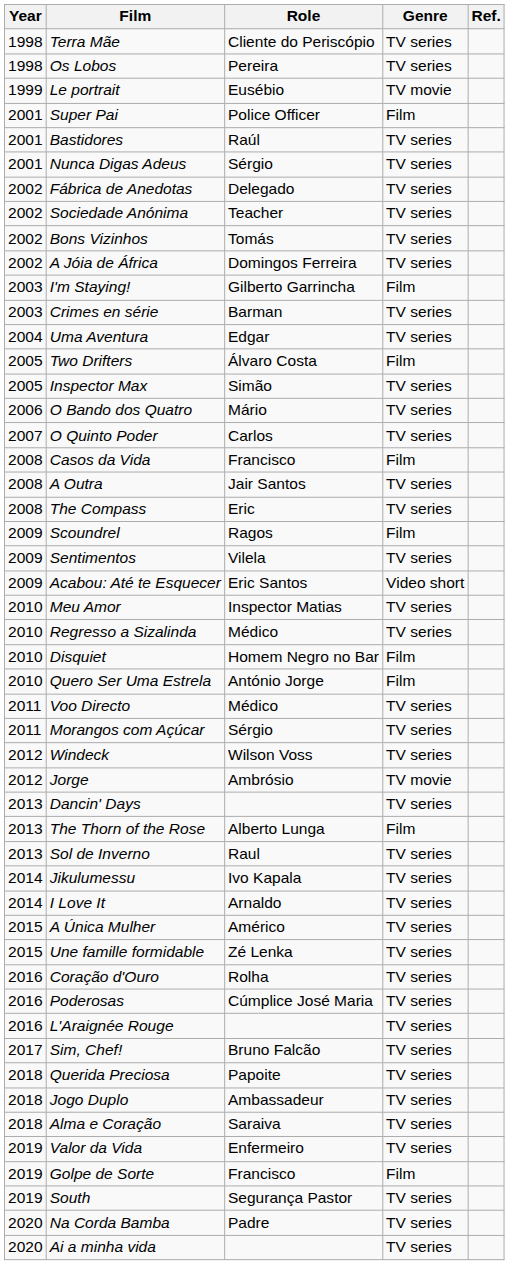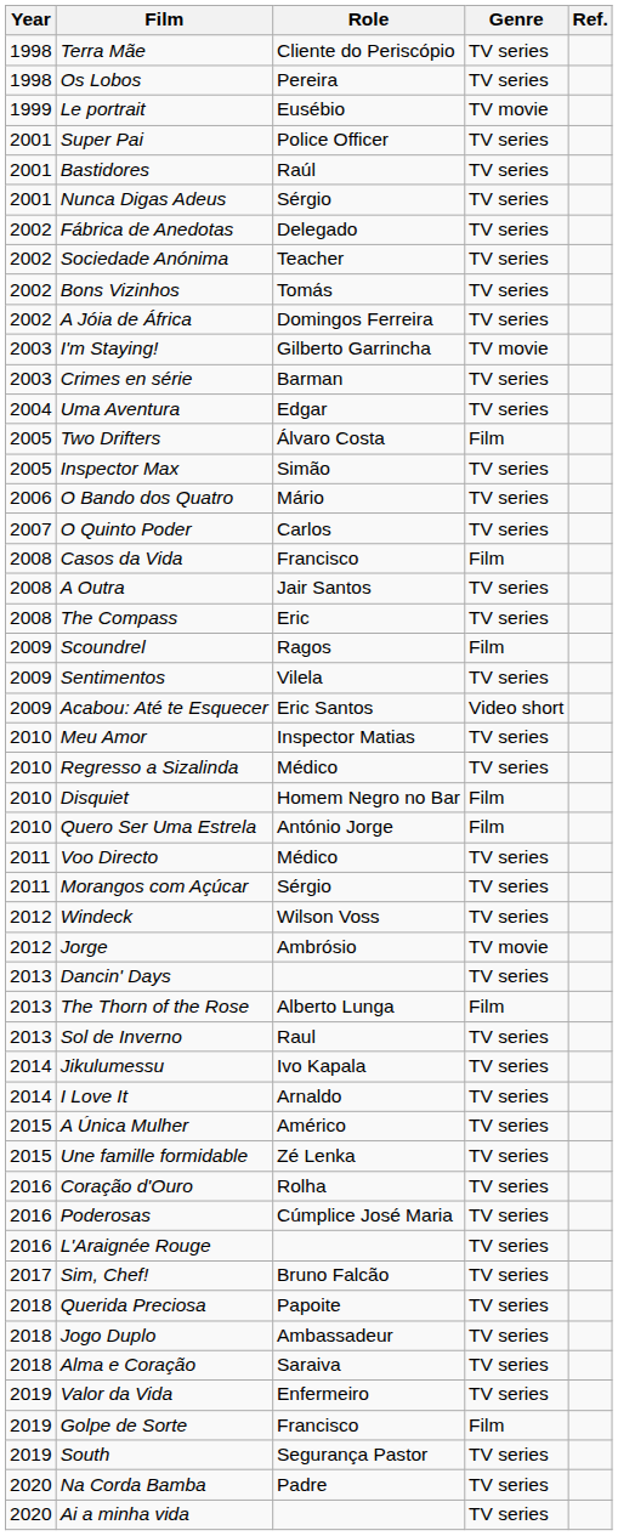 <table class="wikitable">
 <tr>
 <th>Year</th>
 <th>Film</th>
 <th>Role</th>
 <th>Genre</th>
 <th>Ref.</th>
 </tr>
 <tr>
 <td>1998</td>
 <td><em>Terra Mãe</em></td>
 <td>Cliente do Periscópio</td>
 <td>TV series</td>
 <td></td>
 </tr>
 <tr>
 <td>1998</td>
 <td><em>Os Lobos</em></td>
 <td>Pereira</td>
 <td>TV series</td>
 <td></td>
 </tr>
 <tr>
 <td>1999</td>
 <td><em>Le portrait</em></td>
 <td>Eusébio</td>
 <td>TV movie</td>
 <td></td>
 </tr>
 <tr>
 <td>2001</td>
 <td><em>Super Pai</em></td>
 <td>Police Officer</td>
-<td>Film</td>
+<td>TV series</td>
 <td></td>
 </tr>
 <tr>
 <td>2001</td>
 <td><em>Bastidores</em></td>
 <td>Raúl</td>
 <td>TV series</td>
 <td></td>
 </tr>
 <tr>
 <td>2001</td>
 <td><em>Nunca Digas Adeus</em></td>
 <td>Sérgio</td>
 <td>TV series</td>
 <td></td>
 </tr>
 <tr>
 <td>2002</td>
 <td><em>Fábrica de Anedotas</em></td>
 <td>Delegado</td>
 <td>TV series</td>
 <td></td>
 </tr>
 <tr>
 <td>2002</td>
 <td><em>Sociedade Anónima</em></td>
 <td>Teacher</td>
 <td>TV series</td>
 <td></td>
 </tr>
 <tr>
 <td>2002</td>
 <td><em>Bons Vizinhos</em></td>
 <td>Tomás</td>
 <td>TV series</td>
 <td></td>
 </tr>
 <tr>
 <td>2002</td>
 <td><em>A Jóia de África</em></td>
 <td>Domingos Ferreira</td>
 <td>TV series</td>
 <td></td>
 </tr>
 <tr>
 <td>2003</td>
 <td><em>I'm Staying!</em></td>
 <td>Gilberto Garrincha</td>
-<td>Film</td>
+<td>TV movie</td>
 <td></td>
 </tr>
 <tr>
 <td>2003</td>
 <td><em>Crimes en série</em></td>
 <td>Barman</td>
 <td>TV series</td>
 <td></td>
 </tr>
 <tr>
 <td>2004</td>
 <td><em>Uma Aventura</em></td>
 <td>Edgar</td>
 <td>TV series</td>
 <td></td>
 </tr>
 <tr>
 <td>2005</td>
 <td><em>Two Drifters</em></td>
 <td>Álvaro Costa</td>
 <td>Film</td>
 <td></td>
 </tr>
 <tr>
 <td>2005</td>
 <td><em>Inspector Max</em></td>
 <td>Simão</td>
 <td>TV series</td>
 <td></td>
 </tr>
 <tr>
 <td>2006</td>
 <td><em>O Bando dos Quatro</em></td>
 <td>Mário</td>
 <td>TV series</td>
 <td></td>
 </tr>
 <tr>
 <td>2007</td>
 <td><em>O Quinto Poder</em></td>
 <td>Carlos</td>
 <td>TV series</td>
 <td></td>
 </tr>
 <tr>
 <td>2008</td>
 <td><em>Casos da Vida</em></td>
 <td>Francisco</td>
 <td>Film</td>
 <td></td>
 </tr>
 <tr>
 <td>2008</td>
 <td><em>A Outra</em></td>
 <td>Jair Santos</td>
 <td>TV series</td>
 <td></td>
 </tr>
 <tr>
 <td>2008</td>
 <td><em>The Compass</em></td>
 <td>Eric</td>
 <td>TV series</td>
 <td></td>
 </tr>
 <tr>
 <td>2009</td>
 <td><em>Scoundrel</em></td>
 <td>Ragos</td>
 <td>Film</td>
 <td></td>
 </tr>
 <tr>
 <td>2009</td>
 <td><em>Sentimentos</em></td>
 <td>Vilela</td>
 <td>TV series</td>
 <td></td>
 </tr>
 <tr>
 <td>2009</td>
 <td><em>Acabou: Até te Esquecer</em></td>
 <td>Eric Santos</td>
 <td>Video short</td>
 <td></td>
 </tr>
 <tr>
 <td>2010</td>
 <td><em>Meu Amor</em></td>
 <td>Inspector Matias</td>
 <td>TV series</td>
 <td></td>
 </tr>
 <tr>
 <td>2010</td>
 <td><em>Regresso a Sizalinda</em></td>
 <td>Médico</td>
 <td>TV series</td>
 <td></td>
 </tr>
 <tr>
 <td>2010</td>
 <td><em>Disquiet</em></td>
 <td>Homem Negro no Bar</td>
 <td>Film</td>
 <td></td>
 </tr>
 <tr>
 <td>2010</td>
 <td><em>Quero Ser Uma Estrela</em></td>
 <td>António Jorge</td>
 <td>Film</td>
 <td></td>
 </tr>
 <tr>
 <td>2011</td>
 <td><em>Voo Directo</em></td>
 <td>Médico</td>
 <td>TV series</td>
 <td></td>
 </tr>
 <tr>
 <td>2011</td>
 <td><em>Morangos com Açúcar</em></td>
 <td>Sérgio</td>
 <td>TV series</td>
 <td></td>
 </tr>
 <tr>
 <td>2012</td>
 <td><em>Windeck</em></td>
 <td>Wilson Voss</td>
 <td>TV series</td>
 <td></td>
 </tr>
 <tr>
 <td>2012</td>
 <td><em>Jorge</em></td>
 <td>Ambrósio</td>
 <td>TV movie</td>
 <td></td>
 </tr>
 <tr>
 <td>2013</td>
 <td><em>Dancin' Days</em></td>
 <td></td>
 <td>TV series</td>
 <td></td>
 </tr>
 <tr>
 <td>2013</td>
 <td><em>The Thorn of the Rose</em></td>
 <td>Alberto Lunga</td>
 <td>Film</td>
 <td></td>
 </tr>
 <tr>
 <td>2013</td>
 <td><em>Sol de Inverno</em></td>
 <td>Raul</td>
 <td>TV series</td>
 <td></td>
 </tr>
 <tr>
 <td>2014</td>
 <td><em>Jikulumessu</em></td>
 <td>Ivo Kapala</td>
 <td>TV series</td>
 <td></td>
 </tr>
 <tr>
 <td>2014</td>
 <td><em>I Love It</em></td>
 <td>Arnaldo</td>
 <td>TV series</td>
 <td></td>
 </tr>
 <tr>
 <td>2015</td>
 <td><em>A Única Mulher</em></td>
 <td>Américo</td>
 <td>TV series</td>
 <td></td>
 </tr>
 <tr>
 <td>2015</td>
 <td><em>Une famille formidable</em></td>
 <td>Zé Lenka</td>
 <td>TV series</td>
 <td></td>
 </tr>
 <tr>
 <td>2016</td>
 <td><em>Coração d'Ouro</em></td>
 <td>Rolha</td>
 <td>TV series</td>
 <td></td>
 </tr>
 <tr>
 <td>2016</td>
 <td><em>Poderosas</em></td>
 <td>Cúmplice José Maria</td>
 <td>TV series</td>
 <td></td>
 </tr>
 <tr>
 <td>2016</td>
 <td><em>L'Araignée Rouge</em></td>
 <td></td>
 <td>TV series</td>
 <td></td>
 </tr>
 <tr>
 <td>2017</td>
 <td><em>Sim, Chef!</em></td>
 <td>Bruno Falcão</td>
 <td>TV series</td>
 <td></td>
 </tr>
 <tr>
 <td>2018</td>
 <td><em>Querida Preciosa</em></td>
 <td>Papoite</td>
 <td>TV series</td>
 <td></td>
 </tr>
 <tr>
 <td>2018</td>
 <td><em>Jogo Duplo</em></td>
 <td>Ambassadeur</td>
 <td>TV series</td>
 <td></td>
 </tr>
 <tr>
 <td>2018</td>
 <td><em>Alma e Coração</em></td>
 <td>Saraiva</td>
 <td>TV series</td>
 <td></td>
 </tr>
 <tr>
 <td>2019</td>
 <td><em>Valor da Vida</em></td>
 <td>Enfermeiro</td>
 <td>TV series</td>
 <td></td>
 </tr>
 <tr>
 <td>2019</td>
 <td><em>Golpe de Sorte</em></td>
 <td>Francisco</td>
 <td>Film</td>
 <td></td>
 </tr>
 <tr>
 <td>2019</td>
 <td><em>South</em></td>
 <td>Segurança Pastor</td>
 <td>TV series</td>
 <td></td>
 </tr>
 <tr>
 <td>2020</td>
 <td><em>Na Corda Bamba</em></td>
 <td>Padre</td>
 <td>TV series</td>
 <td></td>
 </tr>
 <tr>
 <td>2020</td>
 <td><em>Ai a minha vida</em></td>
 <td></td>
 <td>TV series</td>
 <td></td>
 </tr>
 </table>
